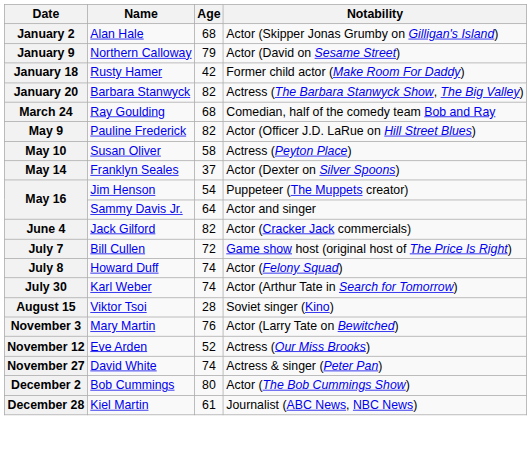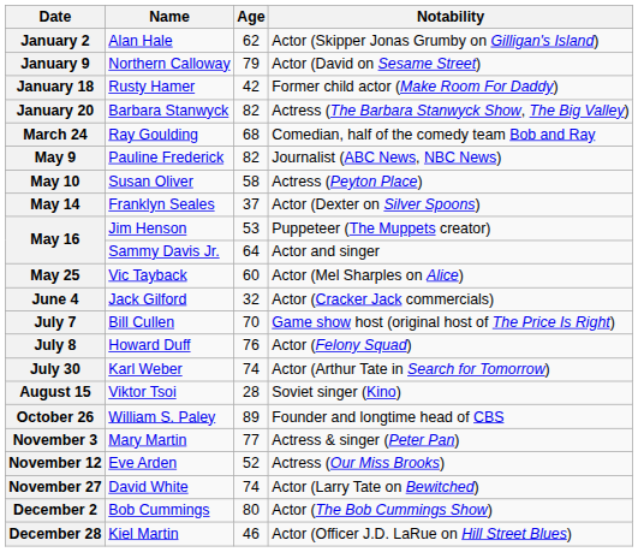 <table class="wikitable sortable">
 <tr>
 <th>Date</th>
 <th>Name</th>
 <th>Age</th>
 <th class="unsortable">Notability</th>
 </tr>
 <tr>
 <th>January 2</th>
 <td><a href='#'>Alan Hale</a></td>
-<td align="center">68</td>
+<td align="center">62</td>
 <td>Actor (Skipper Jonas Grumby on <em><a href='#'>Gilligan's Island</a></em>)</td>
 </tr>
 <tr>
 <th>January 9</th>
 <td><a href='#'>Northern Calloway</a></td>
 <td align="center">79</td>
 <td>Actor (David on <em><a href='#'>Sesame Street</a></em>)</td>
 </tr>
 <tr>
 <th>January 18</th>
 <td><a href='#'>Rusty Hamer</a></td>
 <td align="center">42</td>
 <td>Former child actor (<em><a href='#'>Make Room For Daddy</a></em>)</td>
 </tr>
 <tr>
 <th>January 20</th>
 <td><a href='#'>Barbara Stanwyck</a></td>
 <td align="center">82</td>
 <td>Actress (<em><a href='#'>The Barbara Stanwyck Show</a></em>, <em><a href='#'>The Big Valley</a></em>)</td>
 </tr>
 <tr>
 <th>March 24</th>
 <td><a href='#'>Ray Goulding</a></td>
 <td align="center">68</td>
 <td>Comedian, half of the comedy team <a href='#'>Bob and Ray</a></td>
 </tr>
 <tr>
 <th>May 9</th>
 <td><a href='#'>Pauline Frederick</a></td>
 <td align="center">82</td>
-<td>Actor (Officer J.D. LaRue on <em><a href='#'>Hill Street Blues</a></em>)</td>
+<td>Journalist (<a href='#'>ABC News</a>, <a href='#'>NBC News</a>)</td>
 </tr>
 <tr>
 <th>May 10</th>
 <td><a href='#'>Susan Oliver</a></td>
 <td align="center">58</td>
 <td>Actress (<em><a href='#'>Peyton Place</a></em>)</td>
 </tr>
 <tr>
 <th>May 14</th>
 <td><a href='#'>Franklyn Seales</a></td>
 <td align="center">37</td>
 <td>Actor (Dexter on <em><a href='#'>Silver Spoons</a></em>)</td>
 </tr>
 <tr>
 <th rowspan="2">May 16</th>
 <td><a href='#'>Jim Henson</a></td>
-<td align="center">54</td>
+<td align="center">53</td>
 <td>Puppeteer (<a href='#'>The Muppets</a> creator)</td>
 </tr>
 <tr>
 <td><a href='#'>Sammy Davis Jr.</a></td>
 <td align="center">64</td>
 <td>Actor and singer</td>
 </tr>
 <tr>
+<th>May 25</th>
+<td><a href='#'>Vic Tayback</a></td>
+<td align="center">60</td>
+<td>Actor (Mel Sharples on <em><a href='#'>Alice</a></em>)</td>
+</tr>
+<tr>
 <th>June 4</th>
 <td><a href='#'>Jack Gilford</a></td>
-<td align="center">82</td>
+<td align="center">32</td>
 <td>Actor (<a href='#'>Cracker Jack</a> commercials)</td>
 </tr>
 <tr>
 <th>July 7</th>
 <td><a href='#'>Bill Cullen</a></td>
-<td align="center">72</td>
+<td align="center">70</td>
 <td><a href='#'>Game show</a> host (original host of <em><a href='#'>The Price Is Right</a></em>)</td>
 </tr>
 <tr>
 <th>July 8</th>
 <td><a href='#'>Howard Duff</a></td>
-<td align="center">74</td>
+<td align="center">76</td>
 <td>Actor (<em><a href='#'>Felony Squad</a></em>)</td>
 </tr>
 <tr>
 <th>July 30</th>
 <td><a href='#'>Karl Weber</a></td>
 <td align="center">74</td>
 <td>Actor (Arthur Tate in <em><a href='#'>Search for Tomorrow</a></em>)</td>
 </tr>
 <tr>
 <th>August 15</th>
 <td><a href='#'>Viktor Tsoi</a></td>
 <td align="center">28</td>
 <td>Soviet singer (<a href='#'>Kino</a>)</td>
 </tr>
 <tr>
+<th>October 26</th>
+<td><a href='#'>William S. Paley</a></td>
+<td align="center">89</td>
+<td>Founder and longtime head of <a href='#'>CBS</a></td>
+</tr>
+<tr>
 <th>November 3</th>
 <td><a href='#'>Mary Martin</a></td>
-<td align="center">76</td>
-<td>Actor (Larry Tate on <em><a href='#'>Bewitched</a></em>)</td>
+<td align="center">77</td>
+<td>Actress & singer (<em><a href='#'>Peter Pan</a></em>)</td>
 </tr>
 <tr>
 <th>November 12</th>
 <td><a href='#'>Eve Arden</a></td>
 <td align="center">52</td>
 <td>Actress (<em><a href='#'>Our Miss Brooks</a></em>)</td>
 </tr>
 <tr>
 <th>November 27</th>
 <td><a href='#'>David White</a></td>
 <td align="center">74</td>
-<td>Actress & singer (<em><a href='#'>Peter Pan</a></em>)</td>
+<td>Actor (Larry Tate on <em><a href='#'>Bewitched</a></em>)</td>
 </tr>
 <tr>
 <th>December 2</th>
 <td><a href='#'>Bob Cummings</a></td>
 <td align="center">80</td>
 <td>Actor (<em><a href='#'>The Bob Cummings Show</a></em>)</td>
 </tr>
 <tr>
 <th>December 28</th>
 <td><a href='#'>Kiel Martin</a></td>
-<td align="center">61</td>
-<td>Journalist (<a href='#'>ABC News</a>, <a href='#'>NBC News</a>)</td>
+<td align="center">46</td>
+<td>Actor (Officer J.D. LaRue on <em><a href='#'>Hill Street Blues</a></em>)</td>
 </tr>
 </table>
